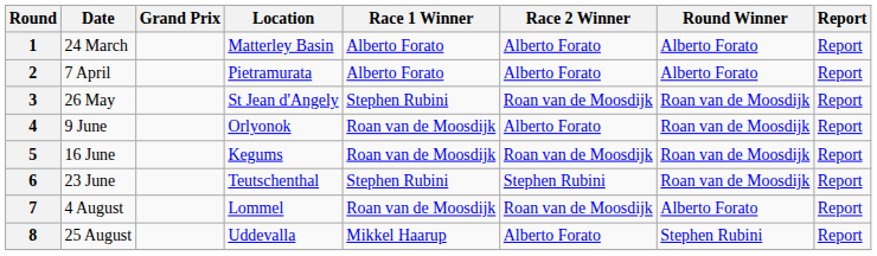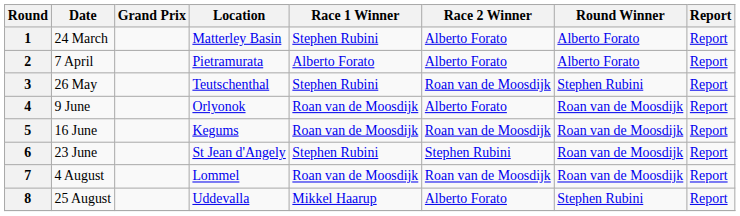 <table class="wikitable" style="font-size: 85%;">
 <tr>
 <th>Round</th>
 <th>Date</th>
 <th>Grand Prix</th>
 <th>Location</th>
 <th>Race 1 Winner</th>
 <th>Race 2 Winner</th>
 <th>Round Winner</th>
 <th>Report</th>
 </tr>
 <tr>
 <th>1</th>
 <td>24 March</td>
 <td></td>
 <td><a href='#'>Matterley Basin</a></td>
-<td> <a href='#'>Alberto Forato</a></td>
+<td> <a href='#'>Stephen Rubini</a></td>
 <td> <a href='#'>Alberto Forato</a></td>
 <td> <a href='#'>Alberto Forato</a></td>
 <td><a href='#'>Report</a></td>
 </tr>
 <tr>
 <th>2</th>
 <td>7 April</td>
 <td></td>
 <td><a href='#'>Pietramurata</a></td>
 <td> <a href='#'>Alberto Forato</a></td>
 <td> <a href='#'>Alberto Forato</a></td>
 <td> <a href='#'>Alberto Forato</a></td>
 <td><a href='#'>Report</a></td>
 </tr>
 <tr>
 <th>3</th>
 <td>26 May</td>
 <td></td>
-<td><a href='#'>St Jean d'Angely</a></td>
+<td><a href='#'>Teutschenthal</a></td>
 <td> <a href='#'>Stephen Rubini</a></td>
 <td> <a href='#'>Roan van de Moosdijk</a></td>
-<td> <a href='#'>Roan van de Moosdijk</a></td>
+<td> <a href='#'>Stephen Rubini</a></td>
 <td><a href='#'>Report</a></td>
 </tr>
 <tr>
 <th>4</th>
 <td>9 June</td>
 <td></td>
 <td><a href='#'>Orlyonok</a></td>
 <td> <a href='#'>Roan van de Moosdijk</a></td>
 <td> <a href='#'>Alberto Forato</a></td>
 <td> <a href='#'>Roan van de Moosdijk</a></td>
 <td><a href='#'>Report</a></td>
 </tr>
 <tr>
 <th>5</th>
 <td>16 June</td>
 <td></td>
 <td><a href='#'>Kegums</a></td>
 <td> <a href='#'>Roan van de Moosdijk</a></td>
 <td> <a href='#'>Roan van de Moosdijk</a></td>
 <td> <a href='#'>Roan van de Moosdijk</a></td>
 <td><a href='#'>Report</a></td>
 </tr>
 <tr>
 <th>6</th>
 <td>23 June</td>
 <td></td>
-<td><a href='#'>Teutschenthal</a></td>
+<td><a href='#'>St Jean d'Angely</a></td>
 <td> <a href='#'>Stephen Rubini</a></td>
 <td> <a href='#'>Stephen Rubini</a></td>
 <td> <a href='#'>Roan van de Moosdijk</a></td>
 <td><a href='#'>Report</a></td>
 </tr>
 <tr>
 <th>7</th>
 <td>4 August</td>
 <td></td>
 <td><a href='#'>Lommel</a></td>
 <td> <a href='#'>Roan van de Moosdijk</a></td>
 <td> <a href='#'>Roan van de Moosdijk</a></td>
-<td> <a href='#'>Alberto Forato</a></td>
+<td> <a href='#'>Roan van de Moosdijk</a></td>
 <td><a href='#'>Report</a></td>
 </tr>
 <tr>
 <th>8</th>
 <td>25 August</td>
 <td></td>
 <td><a href='#'>Uddevalla</a></td>
 <td> <a href='#'>Mikkel Haarup</a></td>
 <td> <a href='#'>Alberto Forato</a></td>
 <td> <a href='#'>Stephen Rubini</a></td>
 <td><a href='#'>Report</a></td>
 </tr>
 <tr>
 </tr>
 </table>
